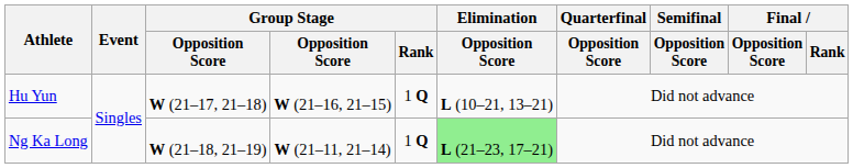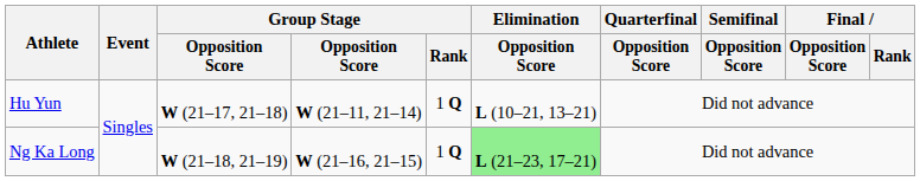 <table class="wikitable" style="font-size:90%">
 <tr>
 <th rowspan=2>Athlete</th>
 <th rowspan=2>Event</th>
 <th colspan=3>Group Stage</th>
 <th>Elimination</th>
 <th>Quarterfinal</th>
 <th>Semifinal</th>
 <th colspan=2>Final / </th>
 </tr>
 <tr style="font-size:95%">
 <th>Opposition<br>Score</th>
 <th>Opposition<br>Score</th>
 <th>Rank</th>
 <th>Opposition<br>Score</th>
 <th>Opposition<br>Score</th>
 <th>Opposition<br>Score</th>
 <th>Opposition<br>Score</th>
 <th>Rank</th>
 </tr>
 <tr align=center>
 <td align=left><a href='#'>Hu Yun</a></td>
 <td align=left rowspan=2><a href='#'>Singles</a></td>
 <td><br><strong>W</strong> (21–17, 21–18)</td>
-<td><br><strong>W</strong> (21–16, 21–15)</td>
+<td><br><strong>W</strong> (21–11, 21–14)</td>
 <td>1 <strong>Q</strong></td>
 <td><br><strong>L</strong> (10–21, 13–21)</td>
 <td colspan=4>Did not advance</td>
 </tr>
 <tr align=center>
 <td align=left><a href='#'>Ng Ka Long</a></td>
 <td><br><strong>W</strong> (21–18, 21–19)</td>
-<td><br><strong>W</strong> (21–11, 21–14)</td>
+<td><br><strong>W</strong> (21–16, 21–15)</td>
 <td>1 <strong>Q</strong></td>
 <td style="background: lightgreen;"><br><strong>L</strong> (21–23, 17–21)</td>
 <td colspan=4>Did not advance</td>
 </tr>
 </table>
